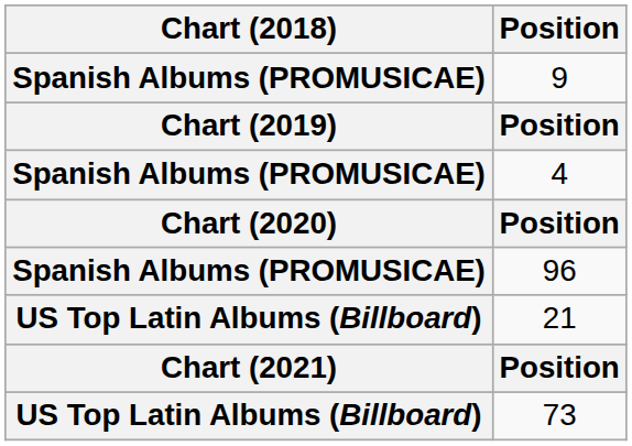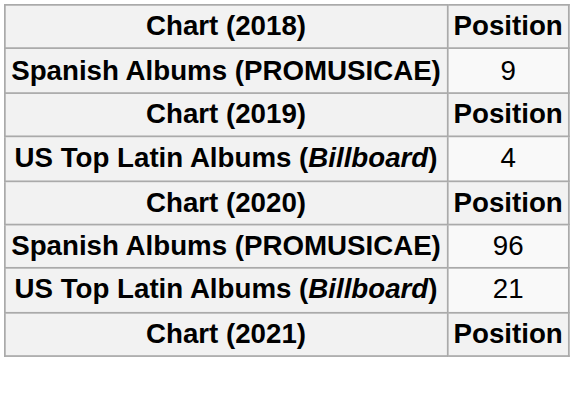 <table class="wikitable plainrowheaders" style="text-align:center">
 <tr>
 <th scope="col">Chart (2018)</th>
 <th scope="col">Position</th>
 </tr>
 <tr>
 <th scope="row">Spanish Albums (PROMUSICAE)</th>
 <td>9</td>
 </tr>
 <tr>
 <th scope="col">Chart (2019)</th>
 <th scope="col">Position</th>
 </tr>
 <tr>
-<th scope="row">Spanish Albums (PROMUSICAE)</th>
+<th scope="row">US Top Latin Albums (<em>Billboard</em>)</th>
 <td>4</td>
 </tr>
 <tr>
 <th scope="col">Chart (2020)</th>
 <th scope="col">Position</th>
 </tr>
 <tr>
 <th scope="row">Spanish Albums (PROMUSICAE)</th>
 <td>96</td>
 </tr>
 <tr>
 <th scope="row">US Top Latin Albums (<em>Billboard</em>)</th>
 <td>21</td>
 </tr>
 <tr>
 <th scope="col">Chart (2021)</th>
 <th scope="col">Position</th>
 </tr>
-<tr>
-<th scope="row">US Top Latin Albums (<em>Billboard</em>)</th>
-<td>73</td>
-</tr>
 </table>
